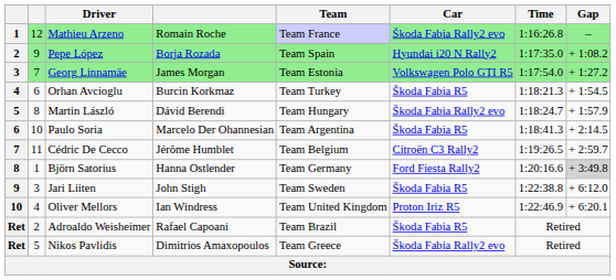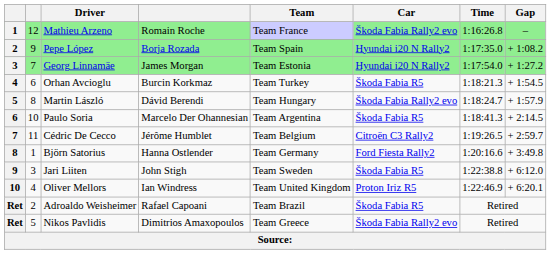 <table class="wikitable" style="font-size:85%;">
 <tr>
 <th scope="col"></th>
 <th scope="col"></th>
 <th scope="col">Driver</th>
 <th scope="col"></th>
 <th scope="col">Team</th>
 <th scope="col">Car</th>
 <th scope="col">Time</th>
 <th scope="col">Gap</th>
 </tr>
 <tr style="background:lightgreen;">
 <th>1</th>
 <td align="center">12</td>
 <td> <a href='#'>Mathieu Arzeno</a></td>
 <td> Romain Roche</td>
 <td style="background:#ccccff"> Team France</td>
 <td><a href='#'>Škoda Fabia Rally2 evo</a></td>
 <td align="center">1:16:26.8</td>
 <td align="center">–</td>
 </tr>
 <tr style="background:lightgreen;">
 <th>2</th>
 <td align="center">9</td>
 <td> <a href='#'>Pepe López</a></td>
 <td> <a href='#'>Borja Rozada</a></td>
 <td> Team Spain</td>
 <td><a href='#'>Hyundai i20 N Rally2</a></td>
 <td align="center">1:17:35.0</td>
 <td>+ 1:08.2</td>
 </tr>
 <tr style="background:lightgreen;">
 <th>3</th>
 <td align="center">7</td>
 <td> <a href='#'>Georg Linnamäe</a></td>
 <td> James Morgan</td>
 <td> Team Estonia</td>
-<td><a href='#'>Volkswagen Polo GTI R5</a></td>
+<td><a href='#'>Hyundai i20 N Rally2</a></td>
 <td align="center">1:17:54.0</td>
 <td>+ 1:27.2</td>
 </tr>
 <tr>
 <th>4</th>
 <td align="center">6</td>
 <td> Orhan Avcioglu</td>
 <td> Burcin Korkmaz</td>
 <td> Team Turkey</td>
 <td><a href='#'>Škoda Fabia R5</a></td>
 <td align="center">1:18:21.3</td>
 <td>+ 1:54.5</td>
 </tr>
 <tr>
 <th>5</th>
 <td align="center">8</td>
 <td> Martin László</td>
 <td> Dávid Berendi</td>
 <td> Team Hungary</td>
 <td><a href='#'>Škoda Fabia Rally2 evo</a></td>
 <td align="center">1:18:24.7</td>
 <td>+ 1:57.9</td>
 </tr>
 <tr>
 <th>6</th>
 <td align="center">10</td>
 <td> Paulo Soria</td>
 <td> Marcelo Der Ohannesian</td>
 <td> Team Argentina</td>
 <td><a href='#'>Škoda Fabia R5</a></td>
 <td align="center">1:18:41.3</td>
 <td>+ 2:14.5</td>
 </tr>
 <tr>
 <th>7</th>
 <td align="center">11</td>
 <td> Cédric De Cecco</td>
 <td> Jérôme Humblet</td>
 <td> Team Belgium</td>
 <td><a href='#'>Citroën C3 Rally2</a></td>
 <td align="center">1:19:26.5</td>
 <td>+ 2:59.7</td>
 </tr>
 <tr>
 <th>8</th>
 <td align="center">1</td>
 <td> Björn Satorius</td>
 <td> Hanna Ostlender</td>
 <td> Team Germany</td>
 <td><a href='#'>Ford Fiesta Rally2</a></td>
 <td align="center">1:20:16.6</td>
-<td style="background: lightgrey;">+ 3:49.8</td>
+<td>+ 3:49.8</td>
 </tr>
 <tr>
 <th>9</th>
 <td align="center">3</td>
 <td> Jari Liiten</td>
 <td> John Stigh</td>
 <td> Team Sweden</td>
 <td><a href='#'>Škoda Fabia R5</a></td>
 <td align="center">1:22:38.8</td>
 <td>+ 6:12.0</td>
 </tr>
 <tr>
 <th>10</th>
 <td align="center">4</td>
 <td> Oliver Mellors</td>
 <td> Ian Windress</td>
 <td> Team United Kingdom</td>
 <td><a href='#'>Proton Iriz R5</a></td>
 <td align="center">1:22:46.9</td>
 <td>+ 6:20.1</td>
 </tr>
 <tr>
 <th>Ret</th>
 <td align="center">2</td>
 <td> Adroaldo Weisheimer</td>
 <td> Rafael Capoani</td>
 <td> Team Brazil</td>
 <td><a href='#'>Škoda Fabia R5</a></td>
 <td colspan="2" align="center">Retired</td>
 </tr>
 <tr>
 <th>Ret</th>
 <td align="center">5</td>
 <td> Nikos Pavlidis</td>
 <td> Dimitrios Amaxopoulos</td>
 <td> Team Greece</td>
 <td><a href='#'>Škoda Fabia Rally2 evo</a></td>
 <td colspan="2" align="center">Retired</td>
 </tr>
 <tr class="sortbottom">
 <th colspan=8>Source:</th>
 </tr>
 </table>
